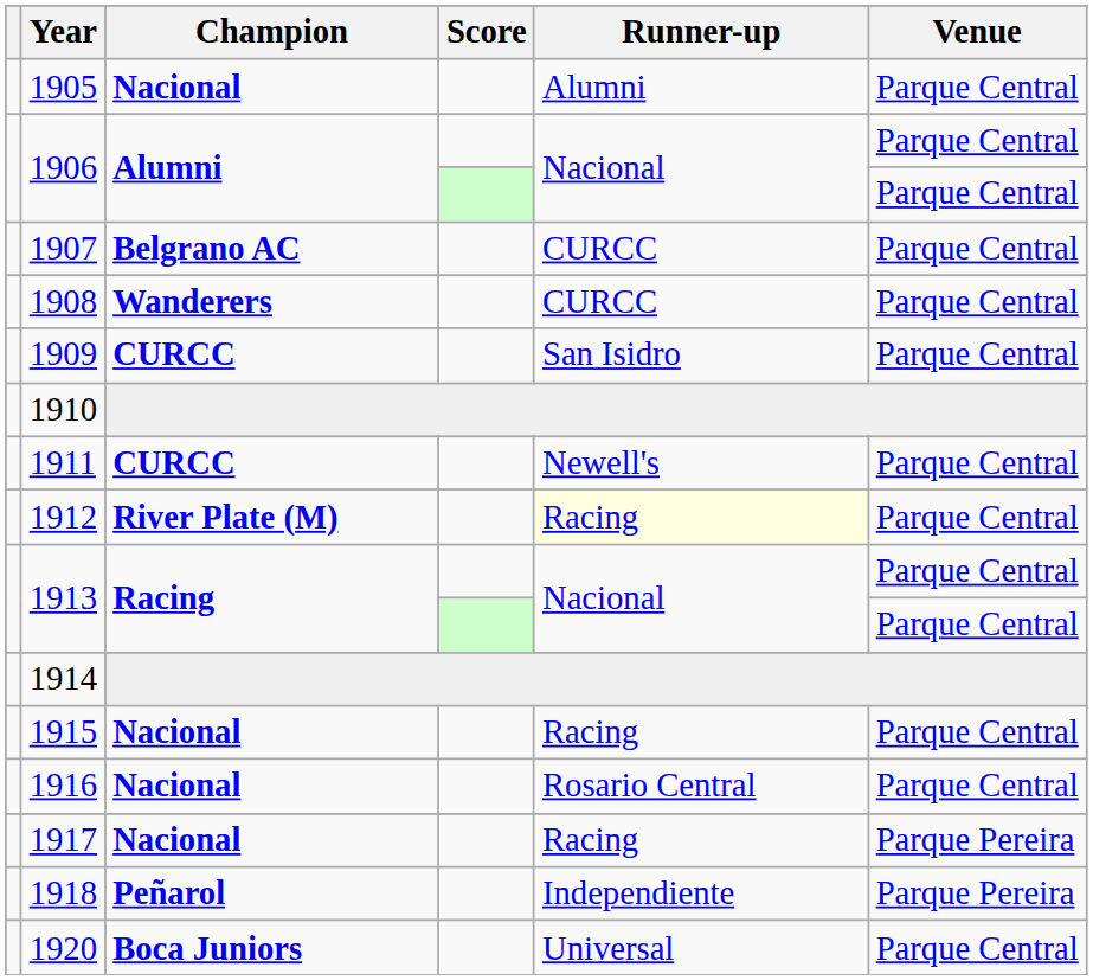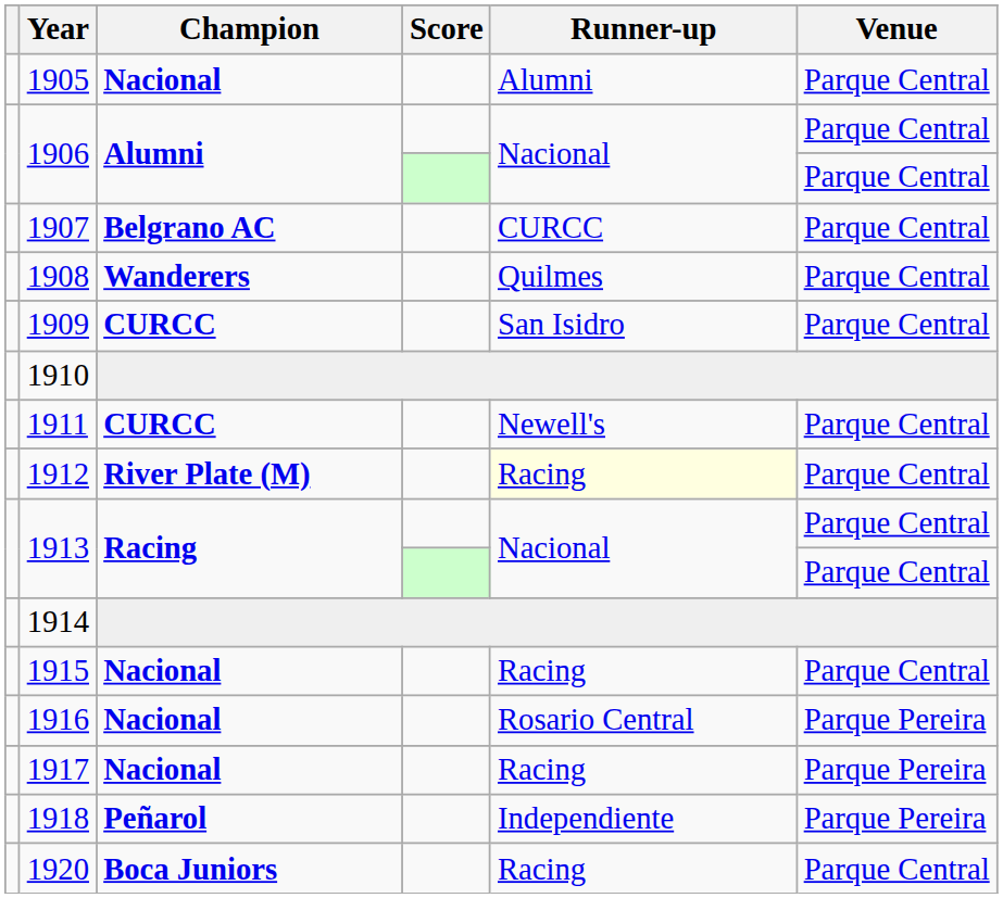 <table class="wikitable sortable">
 <tr>
 <th width=></th>
 <th>Year</th>
 <th width=150px>Champion</th>
 <th>Score</th>
 <th width=150px>Runner-up</th>
 <th>Venue</th>
 </tr>
 <tr>
 <td></td>
 <td><a href='#'>1905</a></td>
 <td> <strong><a href='#'>Nacional</a></strong> </td>
 <td></td>
 <td> <a href='#'>Alumni</a></td>
 <td><a href='#'>Parque Central</a></td>
 </tr>
 <tr>
 <td rowspan=2></td>
 <td rowspan=2><a href='#'>1906</a></td>
 <td rowspan=2> <strong><a href='#'>Alumni</a></strong> </td>
 <td></td>
 <td rowspan=2> <a href='#'>Nacional</a></td>
 <td><a href='#'>Parque Central</a></td>
 </tr>
 <tr>
 <td style="background-color:#ccffcc"></td>
 <td><a href='#'>Parque Central</a></td>
 </tr>
 <tr>
 <td></td>
 <td><a href='#'>1907</a></td>
 <td> <strong><a href='#'>Belgrano AC</a></strong> </td>
 <td></td>
 <td> <a href='#'>CURCC</a></td>
 <td><a href='#'>Parque Central</a></td>
 </tr>
 <tr>
 <td></td>
 <td><a href='#'>1908</a></td>
 <td> <strong><a href='#'>Wanderers</a></strong> </td>
 <td></td>
-<td> <a href='#'>CURCC</a></td>
+<td> <a href='#'>Quilmes</a></td>
 <td><a href='#'>Parque Central</a></td>
 </tr>
 <tr>
 <td></td>
 <td><a href='#'>1909</a></td>
 <td> <strong><a href='#'>CURCC</a></strong> </td>
 <td></td>
 <td> <a href='#'>San Isidro</a></td>
 <td><a href='#'>Parque Central</a></td>
 </tr>
 <tr>
 <td></td>
 <td>1910</td>
 <td colspan="5" style=background:#efefef></td>
 </tr>
 <tr>
 <td></td>
 <td><a href='#'>1911</a></td>
 <td> <strong><a href='#'>CURCC</a></strong> </td>
 <td></td>
 <td> <a href='#'>Newell's</a></td>
 <td><a href='#'>Parque Central</a></td>
 </tr>
 <tr>
 <td></td>
 <td><a href='#'>1912</a></td>
 <td> <strong><a href='#'>River Plate (M)</a></strong> </td>
 <td></td>
 <td style="background: lightyellow;"> <a href='#'>Racing</a></td>
 <td><a href='#'>Parque Central</a></td>
 </tr>
 <tr>
 <td rowspan=2></td>
 <td rowspan=2><a href='#'>1913</a></td>
 <td rowspan=2> <strong><a href='#'>Racing</a></strong> </td>
 <td></td>
 <td rowspan=2> <a href='#'>Nacional</a></td>
 <td><a href='#'>Parque Central</a></td>
 </tr>
 <tr>
 <td bgcolor=#ccffcc></td>
 <td><a href='#'>Parque Central</a></td>
 </tr>
 <tr>
 <td></td>
 <td>1914</td>
 <td colspan=5 style=background:#efefef></td>
 </tr>
 <tr>
 <td></td>
 <td><a href='#'>1915</a></td>
 <td> <strong><a href='#'>Nacional</a></strong> </td>
 <td></td>
 <td> <a href='#'>Racing</a></td>
 <td><a href='#'>Parque Central</a></td>
 </tr>
 <tr>
 <td></td>
 <td><a href='#'>1916</a></td>
 <td> <strong><a href='#'>Nacional</a></strong> </td>
 <td></td>
 <td> <a href='#'>Rosario Central</a></td>
-<td><a href='#'>Parque Central</a></td>
+<td><a href='#'>Parque Pereira</a></td>
 </tr>
 <tr>
 <td></td>
 <td><a href='#'>1917</a></td>
 <td> <strong><a href='#'>Nacional</a></strong> </td>
 <td></td>
 <td> <a href='#'>Racing</a></td>
 <td><a href='#'>Parque Pereira</a></td>
 </tr>
 <tr>
 <td></td>
 <td><a href='#'>1918</a></td>
 <td> <strong><a href='#'>Peñarol</a></strong> </td>
 <td></td>
 <td> <a href='#'>Independiente</a></td>
 <td><a href='#'>Parque Pereira</a></td>
 </tr>
 <tr>
 <td></td>
 <td><a href='#'>1920</a></td>
 <td> <strong><a href='#'>Boca Juniors</a></strong> </td>
 <td></td>
-<td> <a href='#'>Universal</a></td>
+<td> <a href='#'>Racing</a></td>
 <td><a href='#'>Parque Central</a></td>
 </tr>
 </table>
